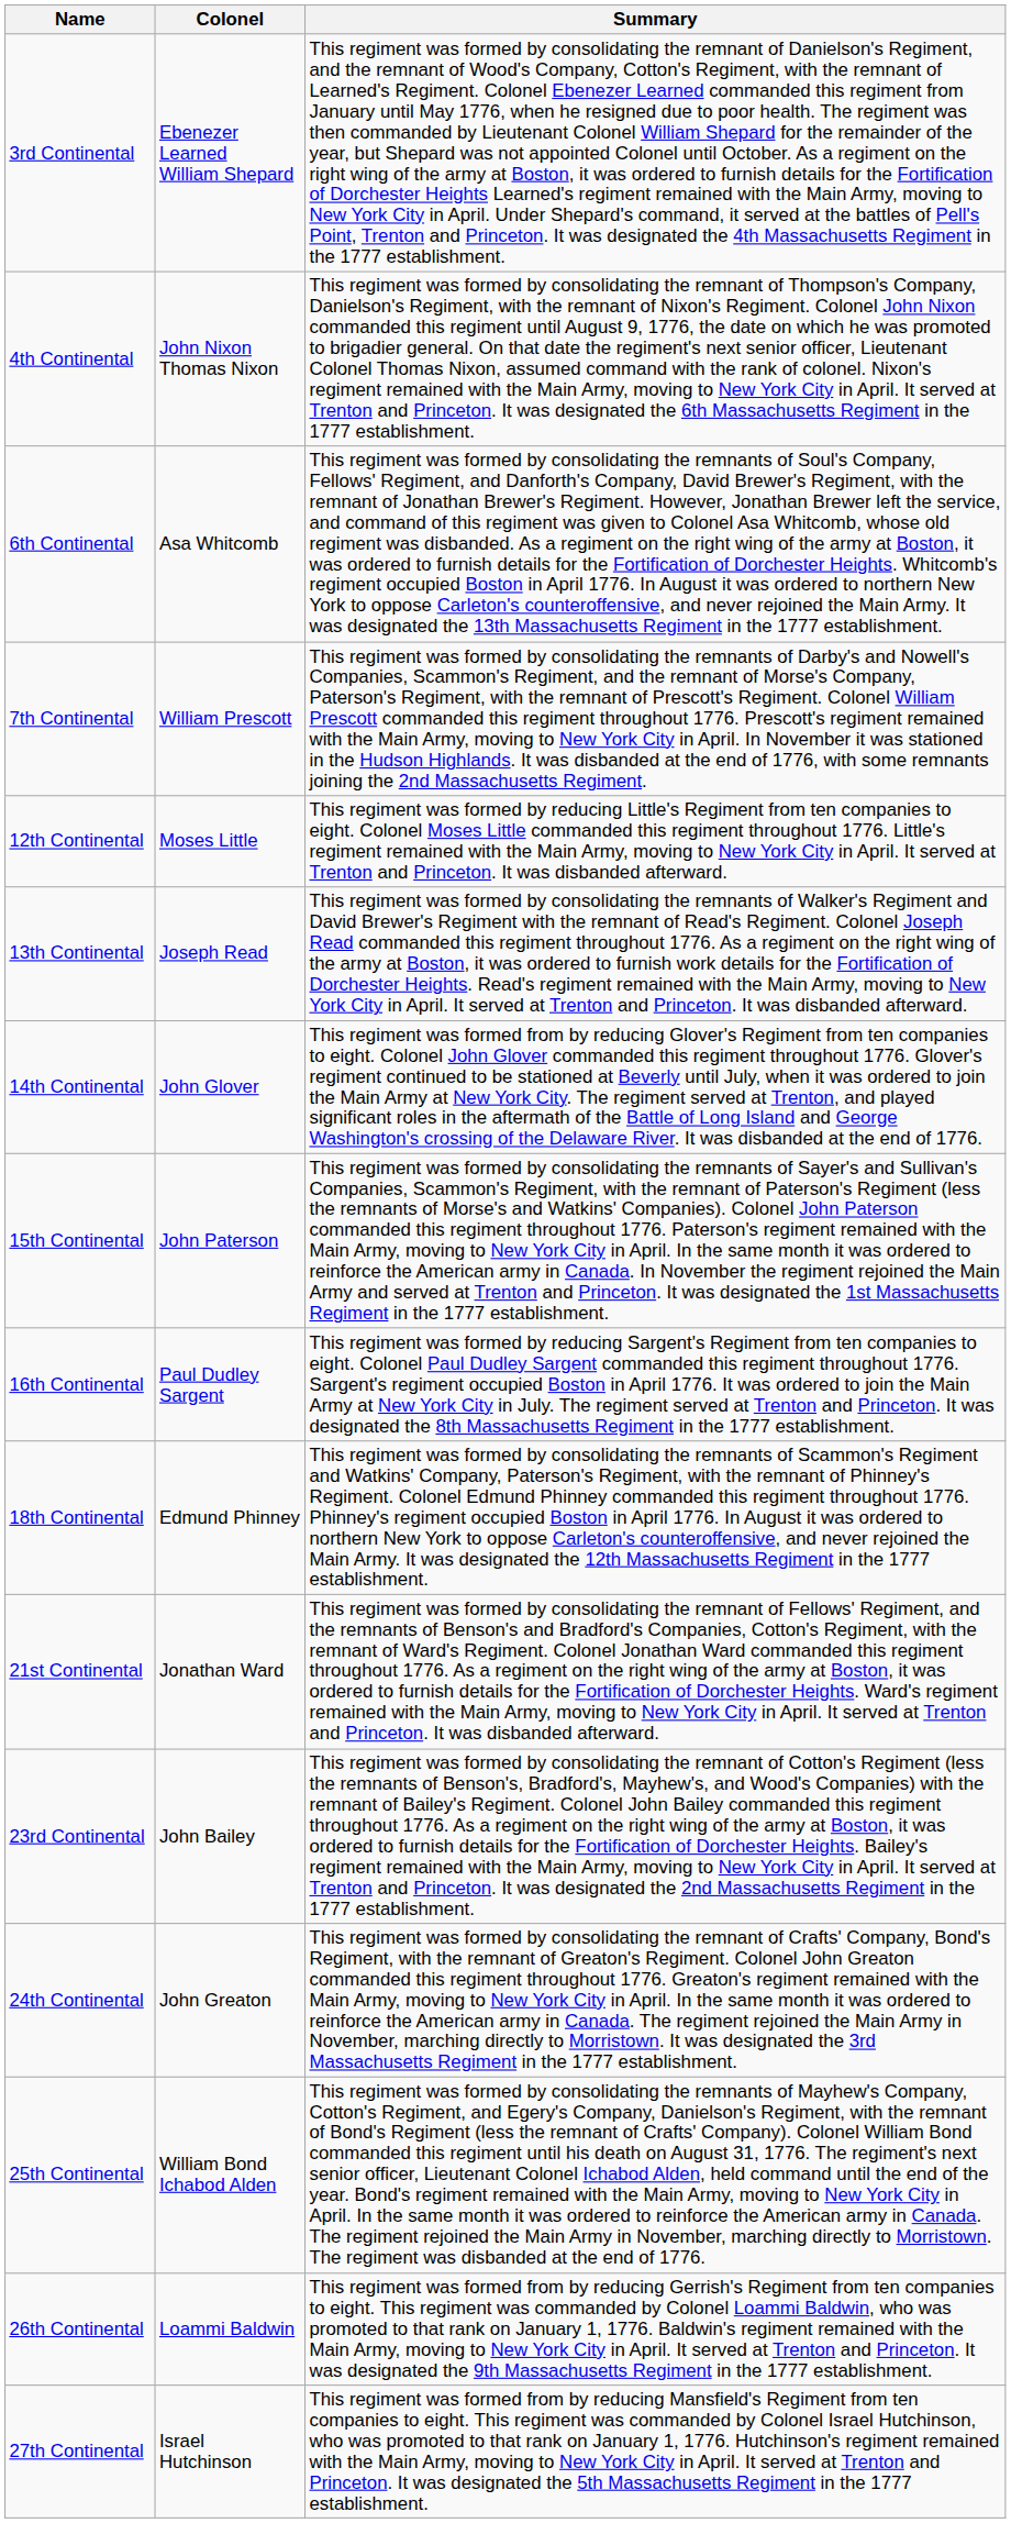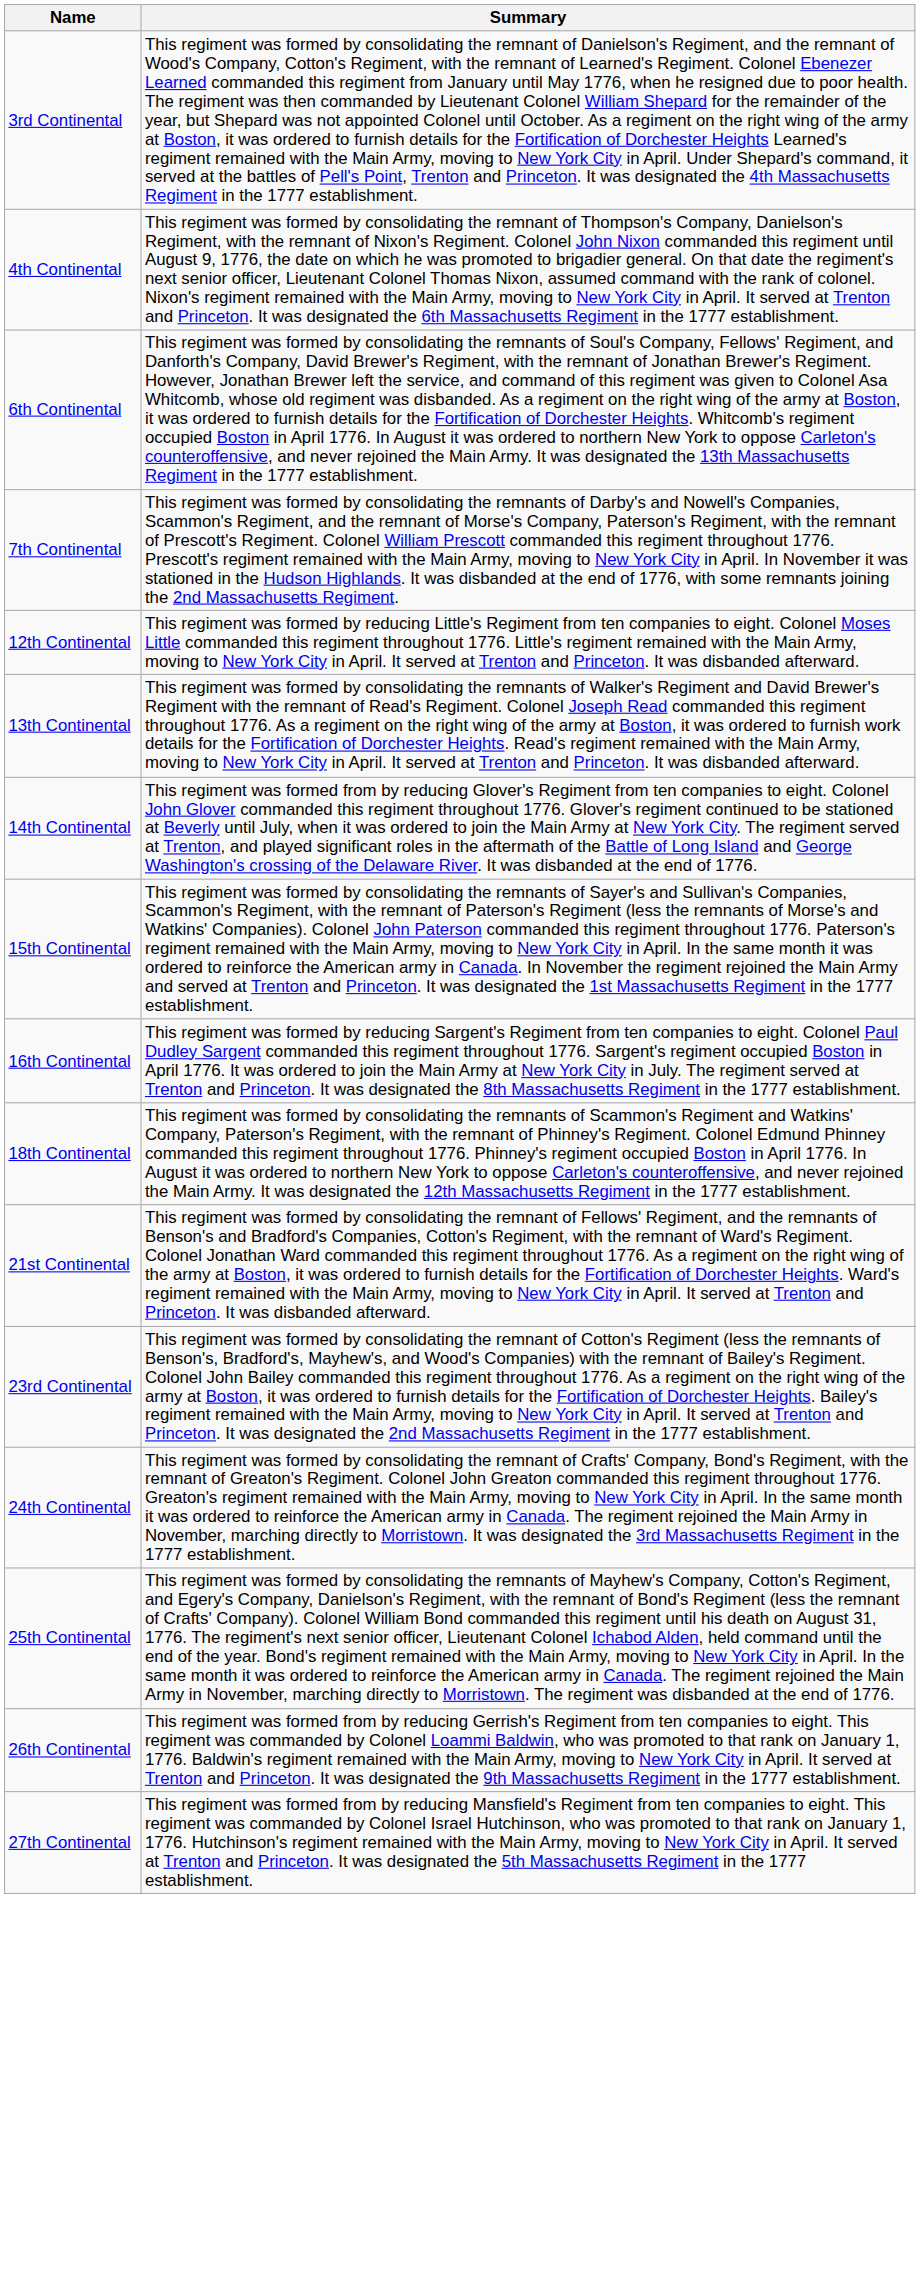 <table class="wikitable sortable">
 <tr>
 <th scope="col" style="width:15%;"><strong>Name</strong></th>
-<th scope="col" style="width:15%;"><strong>Colonel</strong></th>
 <th scope="col" class="unsortable"><strong>Summary</strong></th>
 </tr>
 <tr>
 <td><a href='#'>3rd Continental</a></td>
-<td><a href='#'>Ebenezer Learned</a><br><a href='#'>William Shepard</a></td>
 <td>This regiment was formed by consolidating the remnant of Danielson's Regiment, and the remnant of Wood's Company, Cotton's Regiment, with the remnant of Learned's Regiment. Colonel <a href='#'>Ebenezer Learned</a> commanded this regiment from January until May 1776, when he resigned due to poor health.  The regiment was then commanded by Lieutenant Colonel <a href='#'>William Shepard</a> for the remainder of the year, but Shepard was not appointed Colonel until October. As a regiment on the right wing of the army at <a href='#'>Boston</a>, it was ordered to furnish details for the <a href='#'>Fortification of Dorchester Heights</a> Learned's regiment remained with the Main Army, moving to <a href='#'>New York City</a> in April. Under Shepard's command, it served at the battles of <a href='#'>Pell's Point</a>, <a href='#'>Trenton</a> and <a href='#'>Princeton</a>.  It was designated the <a href='#'>4th Massachusetts Regiment</a> in the 1777 establishment.</td>
 </tr>
 <tr>
 <td><a href='#'>4th Continental</a></td>
-<td><a href='#'>John Nixon</a><br>Thomas Nixon</td>
 <td>This regiment was formed by consolidating the remnant of Thompson's Company, Danielson's Regiment, with the remnant of Nixon's Regiment. Colonel <a href='#'>John Nixon</a> commanded this regiment until August 9, 1776, the date on which he was promoted to brigadier general. On that date the regiment's next senior officer, Lieutenant Colonel Thomas Nixon, assumed command with the rank of colonel. Nixon's regiment remained with the Main Army, moving to <a href='#'>New York City</a> in April. It served at <a href='#'>Trenton</a> and <a href='#'>Princeton</a>.  It was designated the <a href='#'>6th Massachusetts Regiment</a> in the 1777 establishment.</td>
 </tr>
 <tr>
 <td><a href='#'>6th Continental</a></td>
-<td>Asa Whitcomb</td>
 <td>This regiment was formed by consolidating the remnants of Soul's Company, Fellows' Regiment, and Danforth's Company, David Brewer's Regiment, with the remnant of Jonathan Brewer's Regiment. However, Jonathan Brewer left the service, and command of this regiment was given to Colonel Asa Whitcomb, whose old regiment was disbanded. As a regiment on the right wing of the army at <a href='#'>Boston</a>, it was ordered to furnish details for the <a href='#'>Fortification of Dorchester Heights</a>. Whitcomb's regiment occupied <a href='#'>Boston</a> in April 1776. In August it was ordered to northern New York to oppose <a href='#'>Carleton's counteroffensive</a>, and never rejoined the Main Army.  It was designated the <a href='#'>13th Massachusetts Regiment</a> in the 1777 establishment.</td>
 </tr>
 <tr>
 <td><a href='#'>7th Continental</a></td>
-<td><a href='#'>William Prescott</a></td>
 <td>This regiment was formed by consolidating the remnants of Darby's and Nowell's Companies, Scammon's Regiment, and the remnant of Morse's Company, Paterson's Regiment, with the remnant of Prescott's Regiment. Colonel <a href='#'>William Prescott</a> commanded this regiment throughout 1776. Prescott's regiment remained with the Main Army, moving to <a href='#'>New York City</a> in April. In November it was stationed in the <a href='#'>Hudson Highlands</a>.  It was disbanded at the end of 1776, with some remnants joining the <a href='#'>2nd Massachusetts Regiment</a>.</td>
 </tr>
 <tr>
 <td><a href='#'>12th Continental</a></td>
-<td><a href='#'>Moses Little</a></td>
 <td>This regiment was formed by reducing Little's Regiment from ten companies to eight. Colonel <a href='#'>Moses Little</a> commanded this regiment throughout 1776. Little's regiment remained with the Main Army, moving to <a href='#'>New York City</a> in April. It served at <a href='#'>Trenton</a> and <a href='#'>Princeton</a>.  It was disbanded afterward.</td>
 </tr>
 <tr>
 <td><a href='#'>13th Continental</a></td>
-<td><a href='#'>Joseph Read</a></td>
 <td>This regiment was formed by consolidating the remnants of Walker's Regiment and David Brewer's Regiment with the remnant of Read's Regiment. Colonel <a href='#'>Joseph Read</a> commanded this regiment throughout 1776. As a regiment on the right wing of the army at <a href='#'>Boston</a>, it was ordered to furnish work details for the <a href='#'>Fortification of Dorchester Heights</a>. Read's regiment remained with the Main Army, moving to <a href='#'>New York City</a> in April. It served at <a href='#'>Trenton</a> and <a href='#'>Princeton</a>. It was disbanded afterward.</td>
 </tr>
 <tr>
 <td><a href='#'>14th Continental</a></td>
-<td><a href='#'>John Glover</a></td>
 <td>This regiment was formed from by reducing Glover's Regiment from ten companies to eight. Colonel <a href='#'>John Glover</a> commanded this regiment throughout 1776. Glover's regiment continued to be stationed at <a href='#'>Beverly</a> until July, when it was ordered to join the Main Army at <a href='#'>New York City</a>. The regiment served at <a href='#'>Trenton</a>, and played significant roles in the aftermath of the <a href='#'>Battle of Long Island</a> and <a href='#'>George Washington's crossing of the Delaware River</a>.  It was disbanded at the end of 1776.</td>
 </tr>
 <tr>
 <td><a href='#'>15th Continental</a></td>
-<td><a href='#'>John Paterson</a></td>
 <td>This regiment was formed by consolidating the remnants of Sayer's and Sullivan's Companies, Scammon's Regiment, with the remnant of Paterson's Regiment (less the remnants of Morse's and Watkins' Companies). Colonel <a href='#'>John Paterson</a> commanded this regiment throughout 1776. Paterson's regiment remained with the Main Army, moving to <a href='#'>New York City</a> in April. In the same month it was ordered to reinforce the American army in <a href='#'>Canada</a>. In November the regiment rejoined the Main Army and served at <a href='#'>Trenton</a> and <a href='#'>Princeton</a>.  It was designated the <a href='#'>1st Massachusetts Regiment</a> in the 1777 establishment.</td>
 </tr>
 <tr>
 <td><a href='#'>16th Continental</a></td>
-<td><a href='#'>Paul Dudley Sargent</a></td>
 <td>This regiment was formed by reducing Sargent's Regiment from ten companies to eight. Colonel <a href='#'>Paul Dudley Sargent</a> commanded this regiment throughout 1776. Sargent's regiment occupied <a href='#'>Boston</a> in April 1776. It was ordered to join the Main Army at <a href='#'>New York City</a> in July. The regiment served at <a href='#'>Trenton</a> and <a href='#'>Princeton</a>.  It was designated the <a href='#'>8th Massachusetts Regiment</a> in the 1777 establishment.</td>
 </tr>
 <tr>
 <td><a href='#'>18th Continental</a></td>
-<td>Edmund Phinney</td>
 <td>This regiment was formed by consolidating the remnants of Scammon's Regiment and Watkins' Company, Paterson's Regiment, with the remnant of Phinney's Regiment. Colonel Edmund Phinney commanded this regiment throughout 1776. Phinney's regiment occupied <a href='#'>Boston</a> in April 1776. In August it was ordered to northern New York to oppose <a href='#'>Carleton's counteroffensive</a>, and never rejoined the Main Army. It was designated the <a href='#'>12th Massachusetts Regiment</a> in the 1777 establishment.</td>
 </tr>
 <tr>
 <td><a href='#'>21st Continental</a></td>
-<td>Jonathan Ward</td>
 <td>This regiment was formed by consolidating the remnant of Fellows' Regiment, and the remnants of Benson's and Bradford's Companies, Cotton's Regiment, with the remnant of Ward's Regiment. Colonel Jonathan Ward commanded this regiment throughout 1776. As a regiment on the right wing of the army at <a href='#'>Boston</a>, it was ordered to furnish details for the <a href='#'>Fortification of Dorchester Heights</a>. Ward's regiment remained with the Main Army, moving to <a href='#'>New York City</a> in April. It served at <a href='#'>Trenton</a> and <a href='#'>Princeton</a>.  It was disbanded afterward.</td>
 </tr>
 <tr>
 <td><a href='#'>23rd Continental</a></td>
-<td>John Bailey</td>
 <td>This regiment was formed by consolidating the remnant of Cotton's Regiment (less the remnants of Benson's, Bradford's, Mayhew's, and Wood's Companies) with the remnant of Bailey's Regiment. Colonel John Bailey commanded this regiment throughout 1776. As a regiment on the right wing of the army at <a href='#'>Boston</a>, it was ordered to furnish details for the <a href='#'>Fortification of Dorchester Heights</a>. Bailey's regiment remained with the Main Army, moving to <a href='#'>New York City</a> in April. It served at <a href='#'>Trenton</a> and <a href='#'>Princeton</a>.  It was designated the <a href='#'>2nd Massachusetts Regiment</a> in the 1777 establishment.</td>
 </tr>
 <tr>
 <td><a href='#'>24th Continental</a></td>
-<td>John Greaton</td>
 <td>This regiment was formed by consolidating the remnant of Crafts' Company, Bond's Regiment, with the remnant of Greaton's Regiment. Colonel John Greaton commanded this regiment throughout 1776. Greaton's regiment remained with the Main Army, moving to <a href='#'>New York City</a> in April. In the same month it was ordered to reinforce the American army in <a href='#'>Canada</a>. The regiment rejoined the Main Army in November, marching directly to <a href='#'>Morristown</a>.  It was designated the <a href='#'>3rd Massachusetts Regiment</a> in the 1777 establishment.</td>
 </tr>
 <tr>
 <td><a href='#'>25th Continental</a></td>
-<td>William Bond<br><a href='#'>Ichabod Alden</a></td>
 <td>This regiment was formed by consolidating the remnants of Mayhew's Company, Cotton's Regiment, and Egery's Company, Danielson's Regiment, with the remnant of Bond's Regiment (less the remnant of Crafts' Company). Colonel William Bond commanded this regiment until his death on August 31, 1776. The regiment's next senior officer, Lieutenant Colonel <a href='#'>Ichabod Alden</a>, held command until the end of the year. Bond's regiment remained with the Main Army, moving to <a href='#'>New York City</a> in April. In the same month it was ordered to reinforce the American army in <a href='#'>Canada</a>. The regiment rejoined the Main Army in November, marching directly to <a href='#'>Morristown</a>.  The regiment was disbanded at the end of 1776.</td>
 </tr>
 <tr>
 <td><a href='#'>26th Continental</a></td>
-<td><a href='#'>Loammi Baldwin</a></td>
 <td>This regiment was formed from by reducing Gerrish's Regiment from ten companies to eight. This regiment was commanded by Colonel <a href='#'>Loammi Baldwin</a>, who was promoted to that rank on January 1, 1776. Baldwin's regiment remained with the Main Army, moving to <a href='#'>New York City</a> in April. It served at <a href='#'>Trenton</a> and <a href='#'>Princeton</a>.  It was designated the <a href='#'>9th Massachusetts Regiment</a> in the 1777 establishment.</td>
 </tr>
 <tr>
 <td><a href='#'>27th Continental</a></td>
-<td>Israel Hutchinson</td>
 <td>This regiment was formed from by reducing Mansfield's Regiment from ten companies to eight. This regiment was commanded by Colonel Israel Hutchinson, who was promoted to that rank on January 1, 1776. Hutchinson's regiment remained with the Main Army, moving to <a href='#'>New York City</a> in April. It served at <a href='#'>Trenton</a> and <a href='#'>Princeton</a>.  It was designated the <a href='#'>5th Massachusetts Regiment</a> in the 1777 establishment.</td>
 </tr>
 </table>
